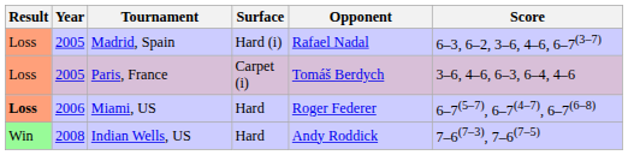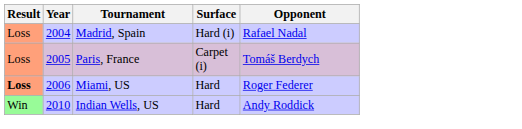 <table class="sortable wikitable">
 <tr>
 <th style="width:40px">Result</th>
 <th>Year</th>
 <th style="width:150px">Tournament</th>
 <th style="width:55px">Surface</th>
 <th style="width:150px">Opponent</th>
-<th style="width:200px" class="unsortable">Score</th>
 </tr>
 <tr style="background:#ccf;">
 <td style="background:#ffa07a;">Loss</td>
-<td><a href='#'>2005</a></td>
+<td><a href='#'>2004</a></td>
 <td><a href='#'>Madrid</a>, Spain</td>
 <td>Hard (i)</td>
 <td> <a href='#'>Rafael Nadal</a></td>
-<td>6–3, 6–2, 3–6, 4–6, 6–7<sup>(3–7)</sup></td>
 </tr>
 <tr style="background:thistle;">
 <td style="background:#ffa07a;">Loss</td>
 <td><a href='#'>2005</a></td>
 <td><a href='#'>Paris</a>, France</td>
 <td>Carpet (i)</td>
 <td> <a href='#'>Tomáš Berdych</a></td>
-<td>3–6, 4–6, 6–3, 6–4, 4–6</td>
 </tr>
 <tr style="background:#ccf;">
 <td style="background:#ffa07a;"><strong>Loss</strong></td>
 <td><a href='#'>2006</a></td>
 <td><a href='#'>Miami</a>, US</td>
 <td>Hard</td>
 <td> <a href='#'>Roger Federer</a></td>
-<td>6–7<sup>(5–7)</sup>, 6–7<sup>(4–7)</sup>, 6–7<sup>(6–8)</sup></td>
 </tr>
 <tr style="background:#ccf;">
 <td style="background:#98fb98;">Win</td>
-<td><a href='#'>2008</a></td>
+<td><a href='#'>2010</a></td>
 <td><a href='#'>Indian Wells</a>, US</td>
 <td>Hard</td>
 <td> <a href='#'>Andy Roddick</a></td>
-<td>7–6<sup>(7–3)</sup>, 7–6<sup>(7–5)</sup></td>
 </tr>
 </table>
